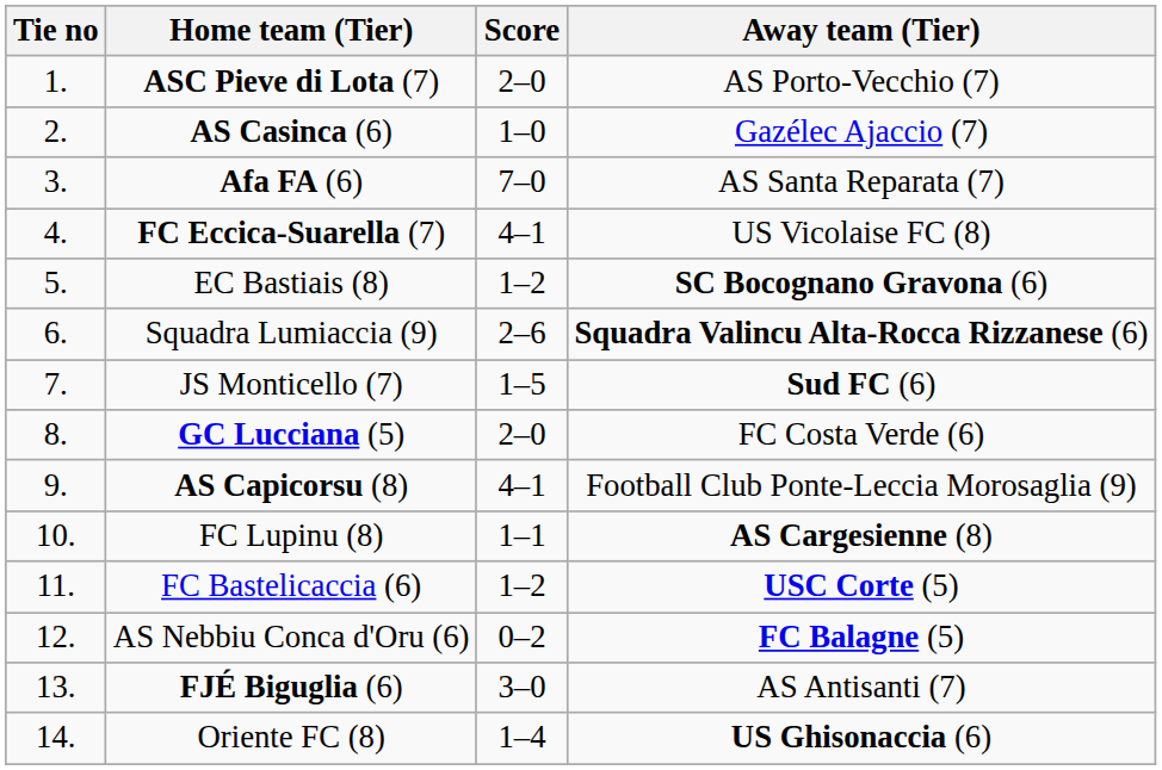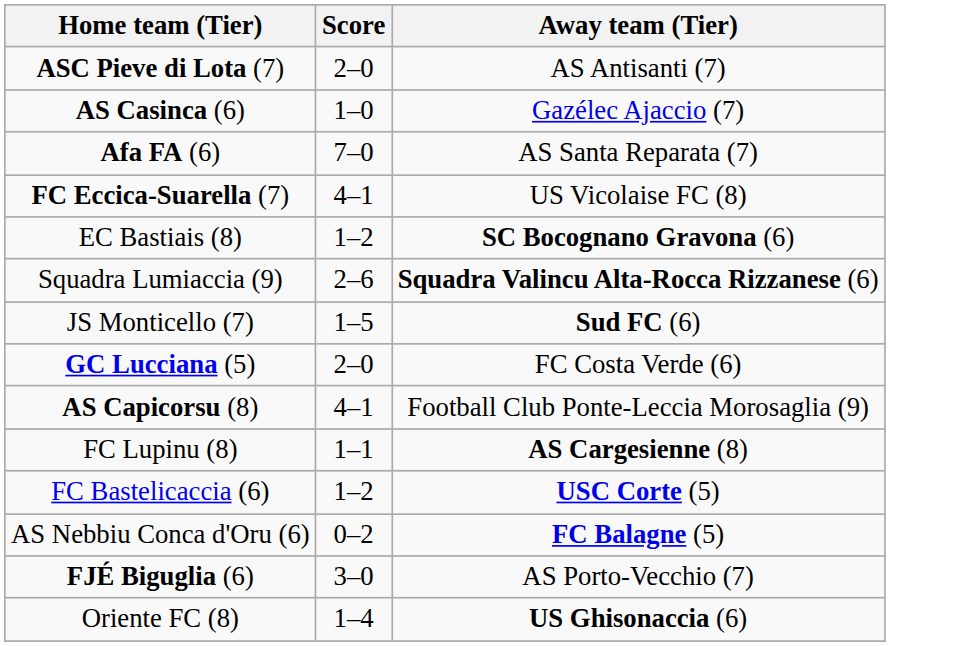 <table class="wikitable" style="text-align: center">
 <tr>
-<th>Tie no</th>
 <th>Home team (Tier)</th>
 <th>Score</th>
 <th>Away team (Tier)</th>
 </tr>
 <tr>
-<td>1.</td>
 <td><strong>ASC Pieve di Lota</strong>	 (7)</td>
 <td>2–0</td>
-<td>AS Porto-Vecchio (7)</td>
+<td>AS Antisanti (7)</td>
 </tr>
 <tr>
-<td>2.</td>
 <td><strong>AS Casinca</strong> (6)</td>
 <td>1–0</td>
 <td><a href='#'>Gazélec Ajaccio</a> (7)</td>
 </tr>
 <tr>
-<td>3.</td>
 <td><strong>Afa FA</strong> (6)</td>
 <td>7–0</td>
 <td>AS Santa Reparata (7)</td>
 </tr>
 <tr>
-<td>4.</td>
 <td><strong>FC Eccica-Suarella</strong> (7)</td>
 <td>4–1</td>
 <td>US Vicolaise FC (8)</td>
 </tr>
 <tr>
-<td>5.</td>
 <td>EC Bastiais (8)</td>
 <td>1–2</td>
 <td><strong>SC Bocognano Gravona</strong> (6)</td>
 </tr>
 <tr>
-<td>6.</td>
 <td>Squadra Lumiaccia (9)</td>
 <td>2–6</td>
 <td><strong>Squadra Valincu Alta-Rocca Rizzanese</strong> (6)</td>
 </tr>
 <tr>
-<td>7.</td>
 <td>JS Monticello (7)</td>
 <td>1–5</td>
 <td><strong>Sud FC</strong> (6)</td>
 </tr>
 <tr>
-<td>8.</td>
 <td><strong><a href='#'>GC Lucciana</a></strong> (5)</td>
 <td>2–0</td>
 <td>FC Costa Verde (6)</td>
 </tr>
 <tr>
-<td>9.</td>
 <td><strong>AS Capicorsu</strong> (8)</td>
 <td>4–1</td>
 <td>Football Club Ponte-Leccia Morosaglia (9)</td>
 </tr>
 <tr>
-<td>10.</td>
 <td>FC Lupinu (8)</td>
 <td>1–1 </td>
 <td><strong>AS Cargesienne</strong> (8)</td>
 </tr>
 <tr>
-<td>11.</td>
 <td><a href='#'>FC Bastelicaccia</a> (6)</td>
 <td>1–2</td>
 <td><strong><a href='#'>USC Corte</a></strong> (5)</td>
 </tr>
 <tr>
-<td>12.</td>
 <td>AS Nebbiu Conca d'Oru (6)</td>
 <td>0–2</td>
 <td><strong><a href='#'>FC Balagne</a></strong> (5)</td>
 </tr>
 <tr>
-<td>13.</td>
 <td><strong>FJÉ Biguglia</strong> (6)</td>
 <td>3–0</td>
-<td>AS Antisanti (7)</td>
+<td>AS Porto-Vecchio (7)</td>
 </tr>
 <tr>
-<td>14.</td>
 <td>Oriente FC (8)</td>
 <td>1–4</td>
 <td><strong>US Ghisonaccia</strong> (6)</td>
 </tr>
 </table>
